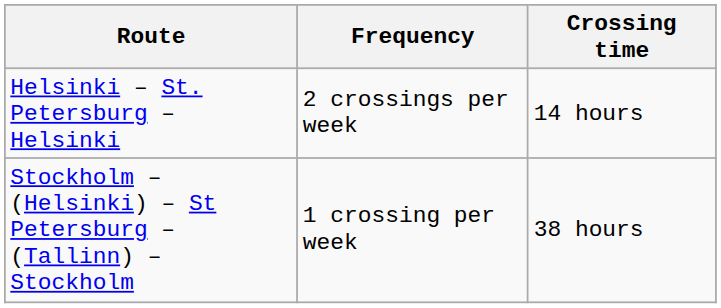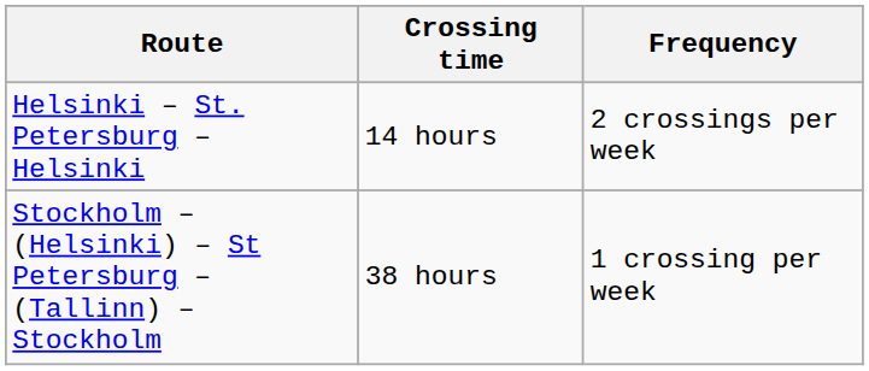 <table class="wikitable">
 <tr>
 <th scope="col" width="160">Route</th>
+<th scope="col" width="100">Crossing time</th>
 <th scope="col" width="125">Frequency</th>
-<th scope="col" width="100">Crossing time</th>
 </tr>
 <tr>
 <td><a href='#'>Helsinki</a> – <a href='#'>St. Petersburg</a> – <a href='#'>Helsinki</a></td>
+<td>14 hours</td>
 <td>2 crossings per week</td>
-<td>14 hours</td>
 </tr>
 <tr>
 <td><a href='#'>Stockholm</a> – (<a href='#'>Helsinki</a>) – <a href='#'>St Petersburg</a> – (<a href='#'>Tallinn</a>) – <a href='#'>Stockholm</a></td>
+<td>38 hours</td>
 <td>1 crossing per week</td>
-<td>38 hours</td>
 </tr>
 </table>
